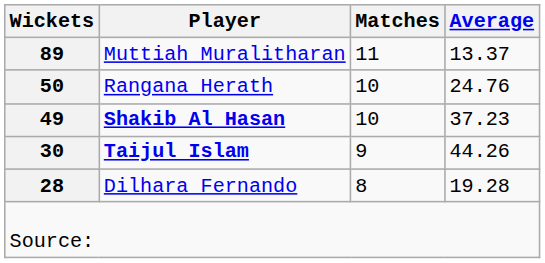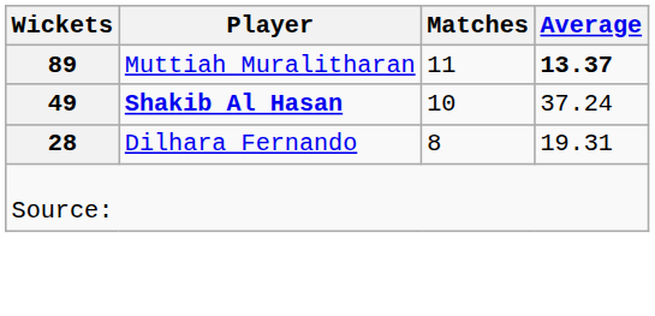 <table class="wikitable">
 <tr>
 <th align="center"><strong>Wickets</strong></th>
 <th align="center"><strong>Player</strong></th>
 <th align="center"><strong>Matches</strong></th>
 <th align="center"><strong><a href='#'>Average</a></strong></th>
 </tr>
 <tr>
 <th>89</th>
 <td> <a href='#'>Muttiah Muralitharan</a></td>
 <td>11</td>
-<td>13.37</td>
-</tr>
-<tr>
-<th>50</th>
-<td> <a href='#'>Rangana Herath</a></td>
-<td>10</td>
-<td>24.76</td>
+<td><strong>13.37</strong></td>
 </tr>
 <tr>
 <th>49</th>
 <td> <strong><a href='#'>Shakib Al Hasan</a></strong></td>
 <td>10</td>
-<td>37.23</td>
-</tr>
-<tr>
-<th>30</th>
-<td> <strong><a href='#'>Taijul Islam</a></strong></td>
-<td>9</td>
-<td>44.26</td>
+<td>37.24</td>
 </tr>
 <tr>
 <th>28</th>
 <td> <a href='#'>Dilhara Fernando</a></td>
 <td>8</td>
-<td>19.28</td>
+<td>19.31</td>
 </tr>
 <tr>
 <td colspan="4"><br>Source:</td>
 </tr>
 </table>
